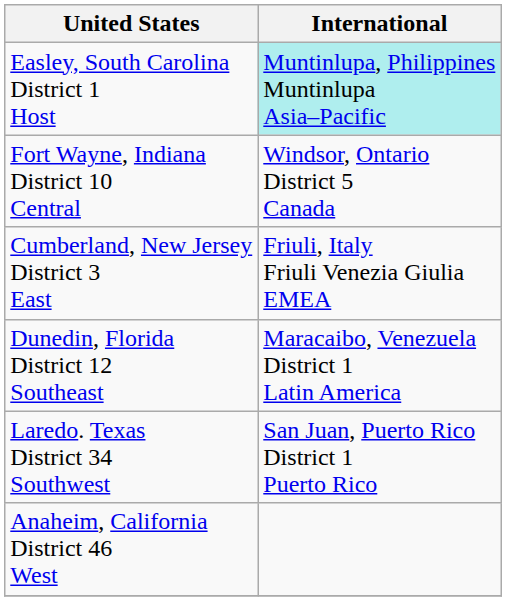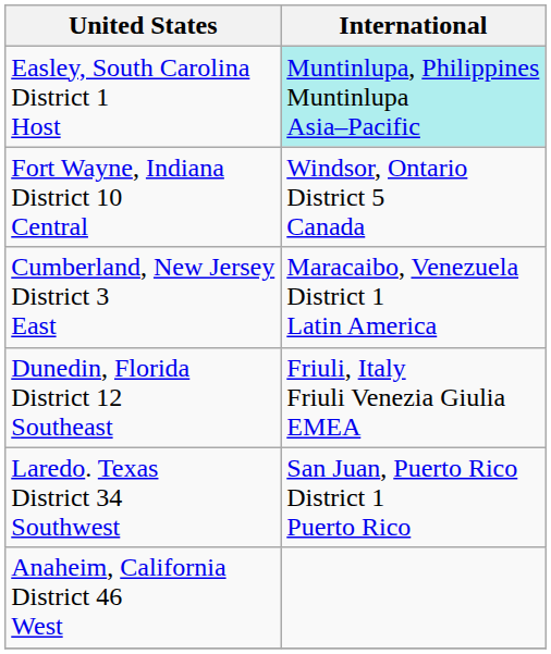 <table class="wikitable">
 <tr>
 <th>United States</th>
 <th>International</th>
 </tr>
 <tr>
 <td> <a href='#'>Easley, South Carolina</a><br>District 1<br><a href='#'>Host</a></td>
 <td style="background: paleturquoise;"> <a href='#'>Muntinlupa</a>, <a href='#'>Philippines</a><br> Muntinlupa <br><a href='#'>Asia–Pacific</a></td>
 </tr>
 <tr>
 <td> <a href='#'>Fort Wayne</a>, <a href='#'>Indiana</a><br>District 10<br><a href='#'>Central</a></td>
 <td> <a href='#'>Windsor</a>, <a href='#'>Ontario</a><br>District 5<br><a href='#'>Canada</a></td>
 </tr>
 <tr>
 <td> <a href='#'>Cumberland</a>, <a href='#'>New Jersey</a><br>District 3<br><a href='#'>East</a></td>
-<td> <a href='#'>Friuli</a>, <a href='#'>Italy</a><br>Friuli Venezia Giulia<br><a href='#'>EMEA</a></td>
+<td> <a href='#'>Maracaibo</a>,  <a href='#'>Venezuela</a><br>District 1<br><a href='#'>Latin America</a></td>
 </tr>
 <tr>
 <td> <a href='#'>Dunedin</a>, <a href='#'>Florida</a><br>District 12<br><a href='#'>Southeast</a></td>
-<td> <a href='#'>Maracaibo</a>,  <a href='#'>Venezuela</a><br>District 1<br><a href='#'>Latin America</a></td>
+<td> <a href='#'>Friuli</a>, <a href='#'>Italy</a><br>Friuli Venezia Giulia<br><a href='#'>EMEA</a></td>
 </tr>
 <tr>
 <td> <a href='#'>Laredo</a>. <a href='#'>Texas</a><br>District 34<br><a href='#'>Southwest</a></td>
 <td> <a href='#'>San Juan</a>,  <a href='#'>Puerto Rico</a><br>District 1<br><a href='#'>Puerto Rico</a></td>
 </tr>
 <tr>
 <td> <a href='#'>Anaheim</a>,  <a href='#'>California</a><br>District 46<br><a href='#'>West</a></td>
 <td></td>
 </tr>
 <tr>
 </tr>
 </table>
